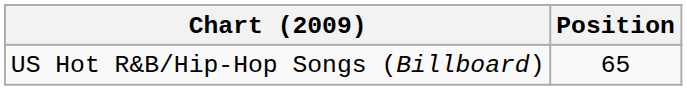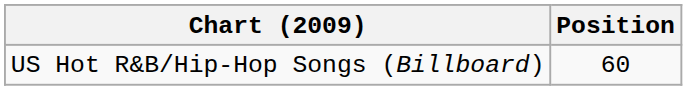 <table class="wikitable">
 <tr>
 <th>Chart (2009)</th>
 <th>Position</th>
 </tr>
 <tr>
 <td>US Hot R&B/Hip-Hop Songs (<em>Billboard</em>)</td>
-<td align="center">65</td>
+<td align="center">60</td>
 </tr>
 </table>
